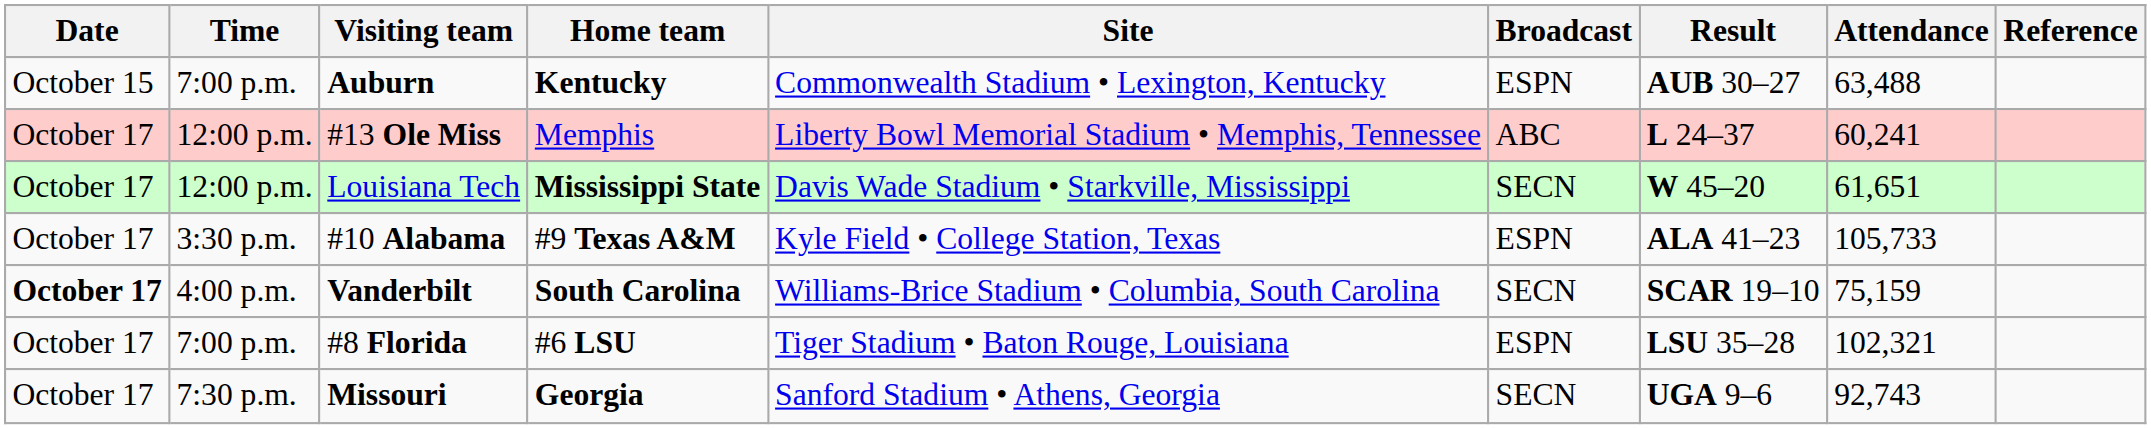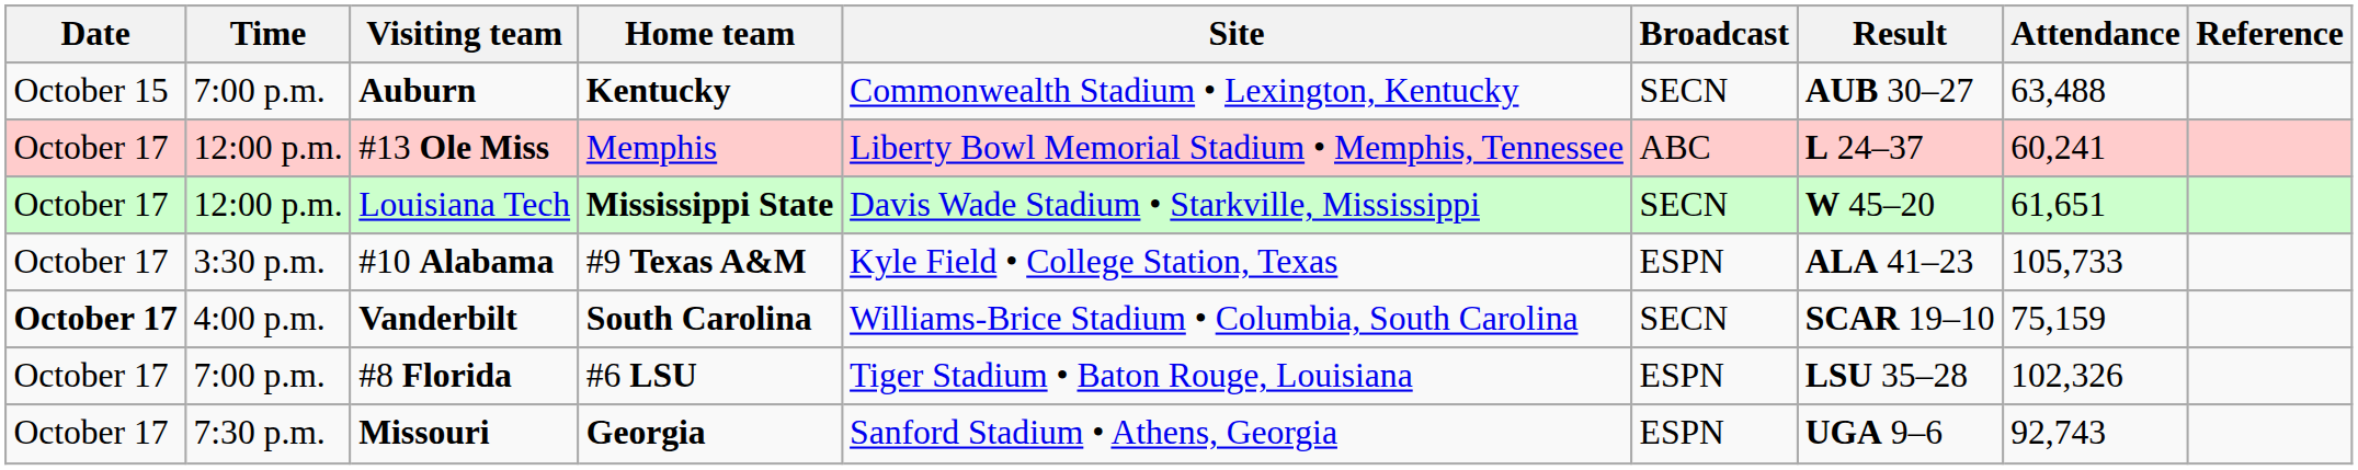 <table class="wikitable" style="font-size:95%;">
 <tr>
 <th>Date</th>
 <th>Time</th>
 <th>Visiting team</th>
 <th>Home team</th>
 <th>Site</th>
 <th>Broadcast</th>
 <th>Result</th>
 <th>Attendance</th>
 <th class="unsortable">Reference</th>
 </tr>
 <tr bgcolor=>
 <td>October 15</td>
 <td>7:00 p.m.</td>
 <td><strong>Auburn</strong></td>
 <td><strong>Kentucky</strong></td>
 <td><a href='#'>Commonwealth Stadium</a> • <a href='#'>Lexington, Kentucky</a></td>
-<td>ESPN</td>
+<td>SECN</td>
 <td><strong>AUB</strong> 30–27</td>
 <td>63,488</td>
 <td></td>
 </tr>
 <tr bgcolor="#ffcccc">
 <td>October 17</td>
 <td>12:00 p.m.</td>
 <td>#13 <strong>Ole Miss</strong></td>
 <td><a href='#'>Memphis</a></td>
 <td><a href='#'>Liberty Bowl Memorial Stadium</a> • <a href='#'>Memphis, Tennessee</a></td>
 <td>ABC</td>
 <td><strong>L</strong> 24–37</td>
 <td>60,241</td>
 <td></td>
 </tr>
 <tr bgcolor="#ccffcc">
 <td>October 17</td>
 <td>12:00 p.m.</td>
 <td><a href='#'>Louisiana Tech</a></td>
 <td><strong>Mississippi State</strong></td>
 <td><a href='#'>Davis Wade Stadium</a> • <a href='#'>Starkville, Mississippi</a></td>
 <td>SECN</td>
 <td><strong>W</strong> 45–20</td>
 <td>61,651</td>
 <td></td>
 </tr>
 <tr bgcolor=>
 <td>October 17</td>
 <td>3:30 p.m.</td>
 <td>#10 <strong>Alabama</strong></td>
 <td>#9 <strong>Texas A&M</strong></td>
 <td><a href='#'>Kyle Field</a> • <a href='#'>College Station, Texas</a></td>
 <td>ESPN</td>
 <td><strong>ALA</strong> 41–23</td>
 <td>105,733</td>
 <td></td>
 </tr>
 <tr bgcolor=>
 <td><strong>October 17</strong></td>
 <td>4:00 p.m.</td>
 <td><strong>Vanderbilt</strong></td>
 <td><strong>South Carolina</strong></td>
 <td><a href='#'>Williams-Brice Stadium</a> • <a href='#'>Columbia, South Carolina</a></td>
 <td>SECN</td>
 <td><strong>SCAR</strong> 19–10</td>
 <td>75,159</td>
 <td></td>
 </tr>
 <tr bgcolor=>
 <td>October 17</td>
 <td>7:00 p.m.</td>
 <td>#8 <strong>Florida</strong></td>
 <td>#6 <strong>LSU</strong></td>
 <td><a href='#'>Tiger Stadium</a> • <a href='#'>Baton Rouge, Louisiana</a></td>
 <td>ESPN</td>
 <td><strong>LSU</strong> 35–28</td>
-<td>102,321</td>
+<td>102,326</td>
 <td></td>
 </tr>
 <tr bgcolor=>
 <td>October 17</td>
 <td>7:30 p.m.</td>
 <td><strong>Missouri</strong></td>
 <td><strong>Georgia</strong></td>
 <td><a href='#'>Sanford Stadium</a> • <a href='#'>Athens, Georgia</a></td>
-<td>SECN</td>
+<td>ESPN</td>
 <td><strong>UGA</strong> 9–6</td>
 <td>92,743</td>
 <td></td>
 </tr>
 </table>
